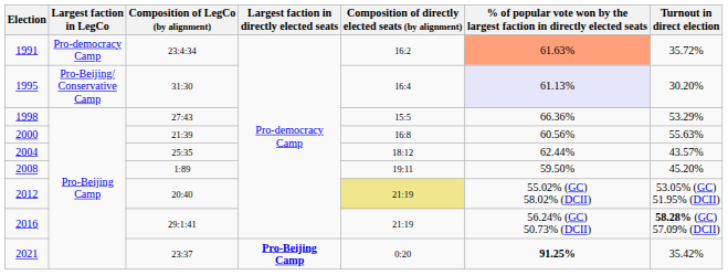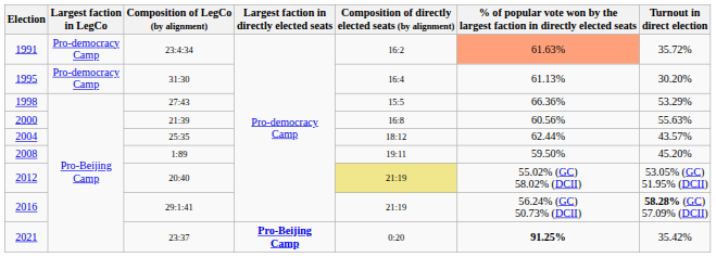 <table class="wikitable" style="font-size:100%; text-align:center">
 <tr align=center>
 <th>Election</th>
 <th>Largest faction<br>in LegCo</th>
 <th>Composition of LegCo<br><small>(by alignment)</small></th>
 <th>Largest faction in<br>directly elected seats</th>
 <th>Composition of directly<br> elected seats<small> (by alignment)</small></th>
 <th>% of popular vote won by the<br> largest faction in directly elected seats</th>
 <th>Turnout in<br> direct election</th>
 </tr>
 <tr>
 <td align=center><a href='#'>1991</a></td>
 <td><a href='#'>Pro-democracy<br> Camp</a></td>
 <td><small><span>23</span>:<span>4</span>:<span>34</span></small><br></td>
 <td rowspan="8"><a href='#'>Pro-democracy<br> Camp</a></td>
 <td><small><span>16</span>:<span>2</span></small><br></td>
 <td style="background: lightsalmon;">61.63%</td>
 <td>35.72%</td>
 </tr>
 <tr>
 <td align=center><a href='#'>1995</a></td>
-<td><a href='#'>Pro-Beijing/<br>Conservative<br> Camp</a></td>
+<td><a href='#'>Pro-democracy<br> Camp</a></td>
 <td><small><span>31</span>:<span>30</span></small><br></td>
 <td><small><span>16</span>:<span>4</span></small><br></td>
-<td style="background: lavender;">61.13%</td>
+<td>61.13%</td>
 <td>30.20%</td>
 </tr>
 <tr>
 <td align=center><a href='#'>1998</a></td>
 <td rowspan="7"><a href='#'>Pro-Beijing<br> Camp</a></td>
 <td><small><span>27</span>:<span>43</span></small><br></td>
 <td><small><span>15</span>:<span>5</span></small><br></td>
 <td>66.36%</td>
 <td>53.29%</td>
 </tr>
 <tr>
 <td align=center><a href='#'>2000</a></td>
 <td><small><span>21</span>:<span>39</span></small><br></td>
 <td><small><span>16</span>:<span>8</span></small><br></td>
 <td>60.56%</td>
 <td>55.63%</td>
 </tr>
 <tr>
 <td align=center><a href='#'>2004</a></td>
 <td><small><span>25</span>:<span>35</span></small><br></td>
 <td><small><span>18</span>:<span>12</span></small><br></td>
 <td>62.44%</td>
 <td>43.57%</td>
 </tr>
 <tr>
 <td align=center><a href='#'>2008</a></td>
 <td><small><span>1</span>:<span>89</span></small><br></td>
 <td><small><span>19</span>:<span>11</span></small><br></td>
 <td>59.50%</td>
 <td>45.20%</td>
 </tr>
 <tr>
 <td align=center><a href='#'>2012</a></td>
 <td><small><span>20</span>:<span>40</span></small><br></td>
 <td style="background: khaki;"><small><span>21</span>:<span>19</span></small><br></td>
 <td>55.02% (<a href='#'>GC</a>)<br> 58.02% (<a href='#'>DCII</a>)</td>
 <td>53.05% (<a href='#'>GC</a>)<br> 51.95% (<a href='#'>DCII</a>)</td>
 </tr>
 <tr>
 <td align=center><a href='#'>2016</a></td>
 <td><small><span>29</span>:<span>1</span>:<span>41</span></small><br></td>
 <td><small><span>21</span>:<span>19</span></small><br></td>
 <td>56.24% (<a href='#'>GC</a>)<br> 50.73% (<a href='#'>DCII</a>)</td>
 <td><strong>58.28%</strong> (<a href='#'>GC</a>)<br> 57.09% (<a href='#'>DCII</a>)</td>
 </tr>
 <tr>
 <td align=center><a href='#'>2021</a></td>
 <td><small><span>23</span>:<span>37</span></small><br></td>
 <td><strong><a href='#'>Pro-Beijing<br> Camp</a></strong></td>
 <td><small><span>0</span>:<span>20</span></small><br></td>
 <td><strong>91.25%</strong></td>
 <td>35.42%</td>
 </tr>
 </table>
